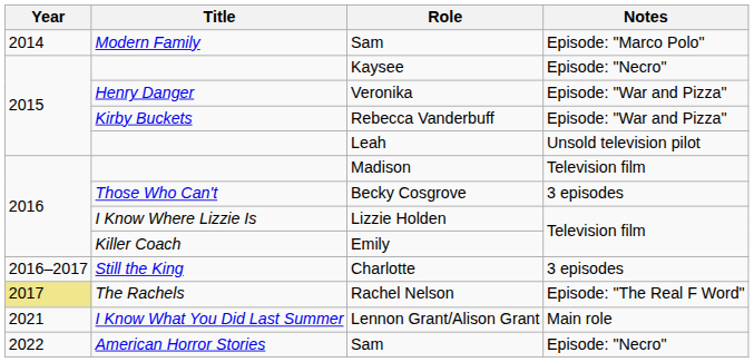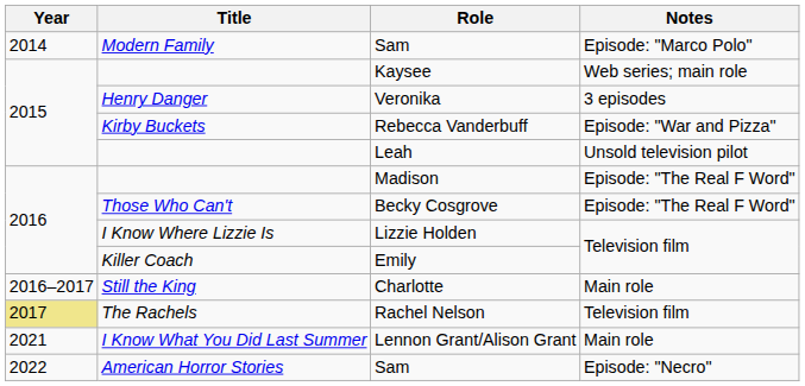 <table class="wikitable sortable">
 <tr>
 <th>Year</th>
 <th>Title</th>
 <th>Role</th>
 <th class="unsortable">Notes</th>
 </tr>
 <tr>
 <td>2014</td>
 <td><em><a href='#'>Modern Family</a></em></td>
 <td>Sam</td>
 <td>Episode: "Marco Polo"</td>
 </tr>
 <tr>
 <td rowspan="4">2015</td>
 <td><em></em></td>
 <td>Kaysee</td>
-<td>Episode: "Necro"</td>
+<td>Web series; main role</td>
 </tr>
 <tr>
 <td><em><a href='#'>Henry Danger</a></em></td>
 <td>Veronika</td>
-<td>Episode: "War and Pizza"</td>
+<td>3 episodes</td>
 </tr>
 <tr>
 <td><em><a href='#'>Kirby Buckets</a></em></td>
 <td>Rebecca Vanderbuff</td>
 <td>Episode: "War and Pizza"</td>
 </tr>
 <tr>
 <td><em></em></td>
 <td>Leah</td>
 <td>Unsold television pilot</td>
 </tr>
 <tr>
 <td rowspan="4">2016</td>
 <td><em></em></td>
 <td>Madison</td>
-<td>Television film</td>
+<td>Episode: "The Real F Word"</td>
 </tr>
 <tr>
 <td><em><a href='#'>Those Who Can't</a></em></td>
 <td>Becky Cosgrove</td>
-<td>3 episodes</td>
+<td>Episode: "The Real F Word"</td>
 </tr>
 <tr>
 <td><em>I Know Where Lizzie Is</em></td>
 <td>Lizzie Holden</td>
 <td rowspan="2">Television film</td>
 </tr>
 <tr>
 <td><em>Killer Coach</em></td>
 <td>Emily</td>
 </tr>
 <tr>
 <td>2016–2017</td>
 <td><em><a href='#'>Still the King</a></em></td>
 <td>Charlotte</td>
-<td>3 episodes</td>
+<td>Main role</td>
 </tr>
 <tr>
 <td style="background: khaki;">2017</td>
 <td><em>The Rachels</em></td>
 <td>Rachel Nelson</td>
-<td>Episode: "The Real F Word"</td>
+<td>Television film</td>
 </tr>
 <tr>
 <td>2021</td>
 <td><em><a href='#'>I Know What You Did Last Summer</a></em></td>
 <td>Lennon Grant/Alison Grant</td>
 <td>Main role</td>
 </tr>
 <tr>
 <td>2022</td>
 <td><em><a href='#'>American Horror Stories</a></em></td>
 <td>Sam</td>
 <td>Episode: "Necro"</td>
 </tr>
 </table>
